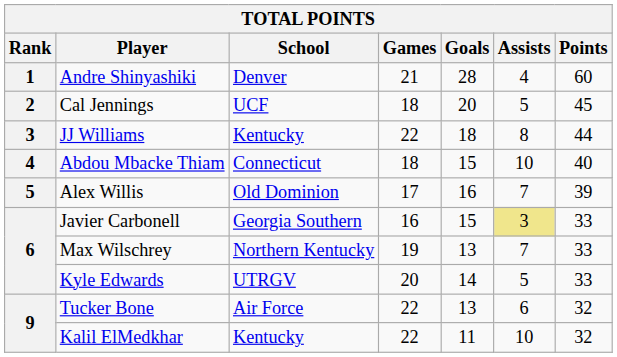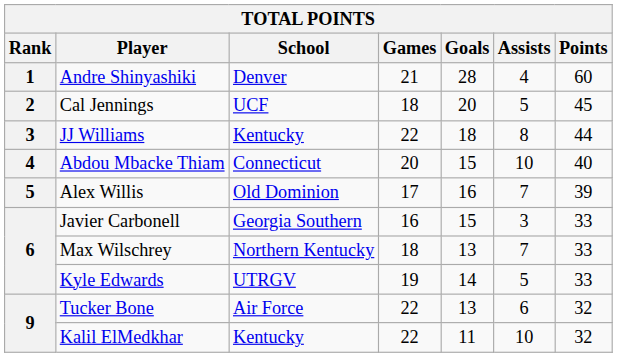 <table class="wikitable">
 <tr>
 <th colspan=8>TOTAL POINTS</th>
 </tr>
 <tr 2>
 <th>Rank</th>
 <th>Player</th>
 <th>School</th>
 <th>Games</th>
 <th>Goals</th>
 <th>Assists</th>
 <th>Points</th>
 </tr>
 <tr>
 <th>1</th>
 <td><a href='#'>Andre Shinyashiki</a></td>
 <td><a href='#'>Denver</a></td>
 <td style="text-align:center;">21</td>
 <td style="text-align:center;">28</td>
 <td style="text-align:center;">4</td>
 <td style="text-align:center;">60</td>
 </tr>
 <tr>
 <th>2</th>
 <td>Cal Jennings</td>
 <td><a href='#'>UCF</a></td>
 <td style="text-align:center;">18</td>
 <td style="text-align:center;">20</td>
 <td style="text-align:center;">5</td>
 <td style="text-align:center;">45</td>
 </tr>
 <tr>
 <th>3</th>
 <td><a href='#'>JJ Williams</a></td>
 <td><a href='#'>Kentucky</a></td>
 <td style="text-align:center;">22</td>
 <td style="text-align:center;">18</td>
 <td style="text-align:center;">8</td>
 <td style="text-align:center;">44</td>
 </tr>
 <tr>
 <th>4</th>
 <td><a href='#'>Abdou Mbacke Thiam</a></td>
 <td><a href='#'>Connecticut</a></td>
-<td style="text-align:center;">18</td>
+<td style="text-align:center;">20</td>
 <td style="text-align:center;">15</td>
 <td style="text-align:center;">10</td>
 <td style="text-align:center;">40</td>
 </tr>
 <tr>
 <th>5</th>
 <td>Alex Willis</td>
 <td><a href='#'>Old Dominion</a></td>
 <td style="text-align:center;">17</td>
 <td style="text-align:center;">16</td>
 <td style="text-align:center;">7</td>
 <td style="text-align:center;">39</td>
 </tr>
 <tr>
 <th rowspan="3">6</th>
 <td>Javier Carbonell</td>
 <td><a href='#'>Georgia Southern</a></td>
 <td style="text-align:center;">16</td>
 <td style="text-align:center;">15</td>
-<td style="background: khaki; text-align:center;">3</td>
+<td style="text-align:center;">3</td>
 <td style="text-align:center;">33</td>
 </tr>
 <tr>
 <td>Max Wilschrey</td>
 <td><a href='#'>Northern Kentucky</a></td>
-<td style="text-align:center;">19</td>
+<td style="text-align:center;">18</td>
 <td style="text-align:center;">13</td>
 <td style="text-align:center;">7</td>
 <td style="text-align:center;">33</td>
 </tr>
 <tr>
 <td><a href='#'>Kyle Edwards</a></td>
 <td><a href='#'>UTRGV</a></td>
-<td style="text-align:center;">20</td>
+<td style="text-align:center;">19</td>
 <td style="text-align:center;">14</td>
 <td style="text-align:center;">5</td>
 <td style="text-align:center;">33</td>
 </tr>
 <tr>
 <th rowspan="2">9</th>
 <td><a href='#'>Tucker Bone</a></td>
 <td><a href='#'>Air Force</a></td>
 <td style="text-align:center;">22</td>
 <td style="text-align:center;">13</td>
 <td style="text-align:center;">6</td>
 <td style="text-align:center;">32</td>
 </tr>
 <tr>
 <td><a href='#'>Kalil ElMedkhar</a></td>
 <td><a href='#'>Kentucky</a></td>
 <td style="text-align:center;">22</td>
 <td style="text-align:center;">11</td>
 <td style="text-align:center;">10</td>
 <td style="text-align:center;">32</td>
 </tr>
 </table>
